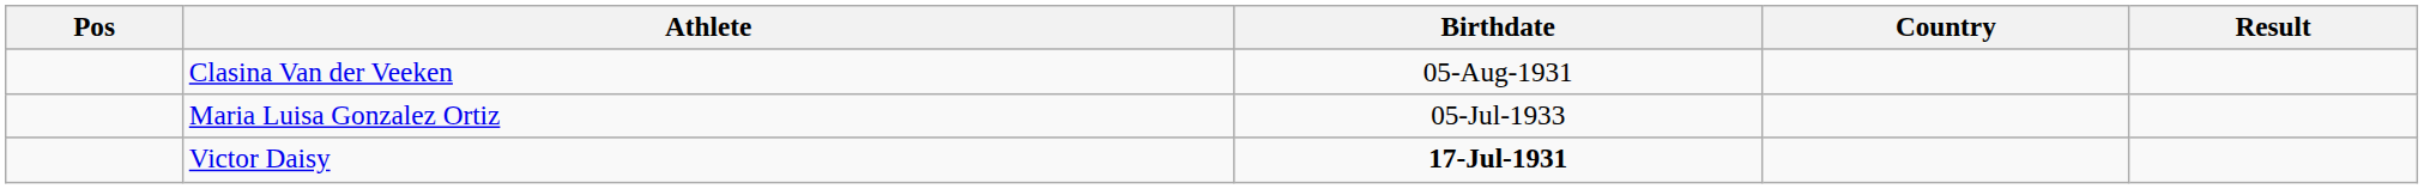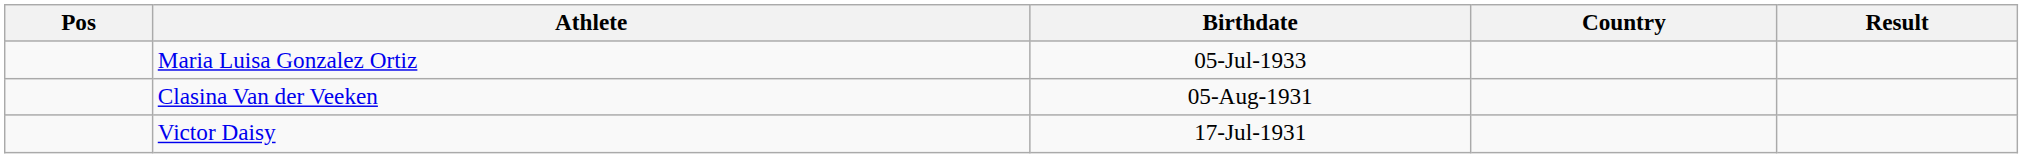 <table class="wikitable"  style="text-align:center; width:70%;">
 <tr>
 <th>Pos</th>
 <th>Athlete</th>
 <th>Birthdate</th>
 <th>Country</th>
 <th>Result</th>
 </tr>
 <tr>
 <td align=center></td>
+<td align=left><a href='#'>Maria Luisa Gonzalez Ortiz</a></td>
+<td>05-Jul-1933</td>
+<td align=left></td>
+<td></td>
+</tr>
+<tr>
+<td align=center></td>
 <td align=left><a href='#'>Clasina Van der Veeken</a></td>
 <td>05-Aug-1931</td>
 <td align=left></td>
 <td></td>
 </tr>
 <tr>
 <td align=center></td>
-<td align=left><a href='#'>Maria Luisa Gonzalez Ortiz</a></td>
-<td>05-Jul-1933</td>
-<td align=left></td>
-<td></td>
-</tr>
-<tr>
-<td align=center></td>
 <td align=left><a href='#'>Victor Daisy</a></td>
-<td><strong>17-Jul-1931</strong></td>
+<td>17-Jul-1931</td>
 <td align=left></td>
 <td></td>
 </tr>
 </table>
